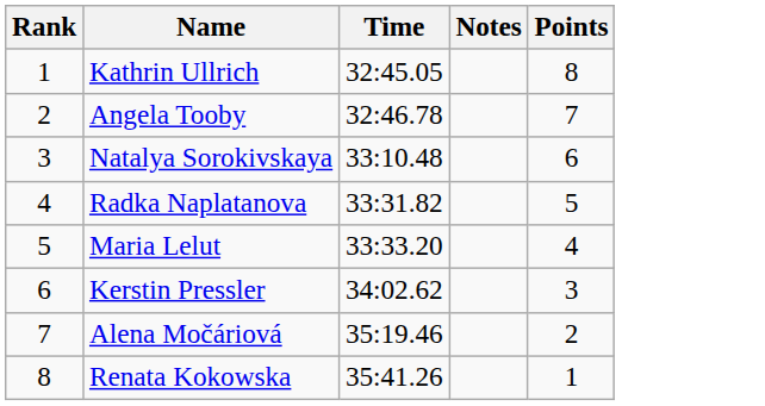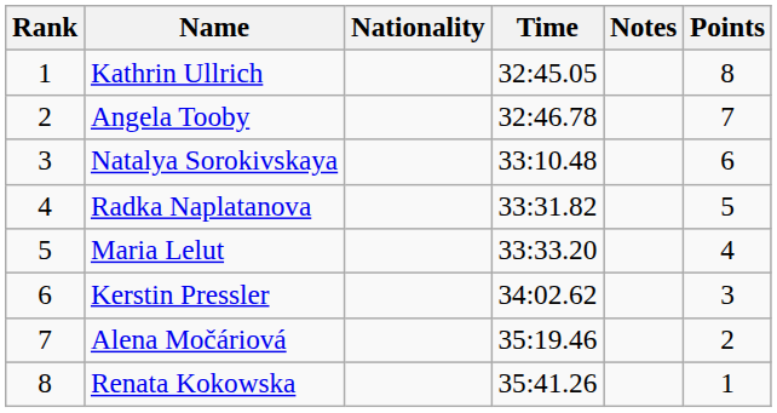 <table class="wikitable sortable" style="text-align:center">
 <tr>
 <th>Rank</th>
 <th>Name</th>
+<th>Nationality</th>
 <th>Time</th>
 <th>Notes</th>
 <th>Points</th>
 </tr>
 <tr>
 <td>1</td>
 <td align=left><a href='#'>Kathrin Ullrich</a></td>
+<td align=left></td>
 <td>32:45.05</td>
 <td></td>
 <td>8</td>
 </tr>
 <tr>
 <td>2</td>
 <td align=left><a href='#'>Angela Tooby</a></td>
+<td align=left></td>
 <td>32:46.78</td>
 <td></td>
 <td>7</td>
 </tr>
 <tr>
 <td>3</td>
 <td align=left><a href='#'>Natalya Sorokivskaya</a></td>
+<td align=left></td>
 <td>33:10.48</td>
 <td></td>
 <td>6</td>
 </tr>
 <tr>
 <td>4</td>
 <td align=left><a href='#'>Radka Naplatanova</a></td>
+<td align=left></td>
 <td>33:31.82</td>
 <td></td>
 <td>5</td>
 </tr>
 <tr>
 <td>5</td>
 <td align=left><a href='#'>Maria Lelut</a></td>
+<td align=left></td>
 <td>33:33.20</td>
 <td></td>
 <td>4</td>
 </tr>
 <tr>
 <td>6</td>
 <td align=left><a href='#'>Kerstin Pressler</a></td>
+<td align=left></td>
 <td>34:02.62</td>
 <td></td>
 <td>3</td>
 </tr>
 <tr>
 <td>7</td>
 <td align=left><a href='#'>Alena Močáriová</a></td>
+<td align=left></td>
 <td>35:19.46</td>
 <td></td>
 <td>2</td>
 </tr>
 <tr>
 <td>8</td>
 <td align=left><a href='#'>Renata Kokowska</a></td>
+<td align=left></td>
 <td>35:41.26</td>
 <td></td>
 <td>1</td>
 </tr>
 </table>
